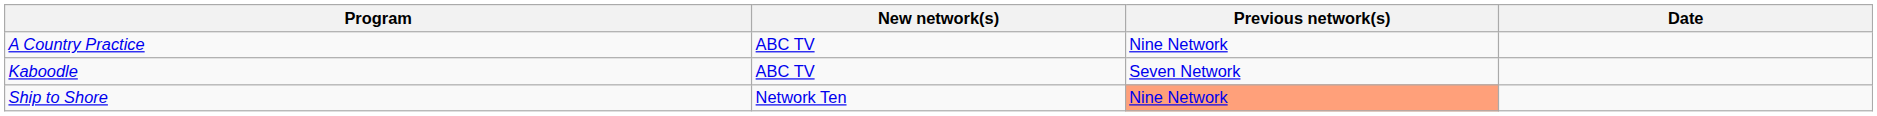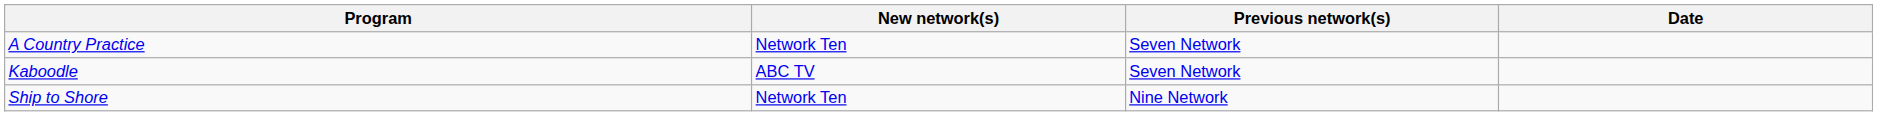 <table class="wikitable sortable" width="100%" style="font-size:87%;">
 <tr bgcolor="#efefef">
 <th width=40%>Program</th>
 <th width=20%>New network(s)</th>
 <th width=20%>Previous network(s)</th>
 <th width=20%>Date</th>
 </tr>
 <tr>
 <td><em><a href='#'>A Country Practice</a></em></td>
-<td><a href='#'>ABC TV</a></td>
-<td><a href='#'>Nine Network</a></td>
+<td><a href='#'>Network Ten</a></td>
+<td><a href='#'>Seven Network</a></td>
 <td></td>
 </tr>
 <tr>
 <td><em><a href='#'>Kaboodle</a></em></td>
 <td><a href='#'>ABC TV</a></td>
 <td><a href='#'>Seven Network</a></td>
 <td></td>
 </tr>
 <tr>
 <td><em><a href='#'>Ship to Shore</a></em></td>
 <td><a href='#'>Network Ten</a></td>
-<td style="background: lightsalmon;"><a href='#'>Nine Network</a></td>
+<td><a href='#'>Nine Network</a></td>
 <td></td>
 </tr>
 </table>
